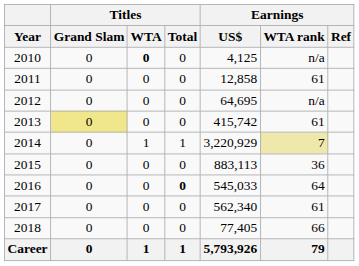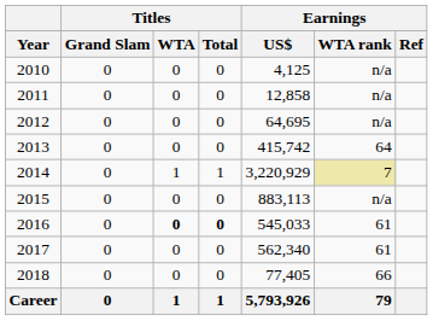 <table class="wikitable" style="text-align:center;">
 <tr>
 <th></th>
 <th colspan="3">Titles</th>
 <th colspan="3">Earnings</th>
 </tr>
 <tr>
 <th>Year</th>
 <th>Grand Slam</th>
 <th>WTA</th>
 <th>Total</th>
 <th>US$</th>
 <th>WTA rank</th>
 <th>Ref</th>
 </tr>
 <tr>
 <td>2010</td>
 <td>0</td>
-<td><strong>0</strong></td>
+<td>0</td>
 <td>0</td>
 <td style="text-align:right;">4,125</td>
 <td style="text-align:right;">n/a</td>
 <td></td>
 </tr>
 <tr>
 <td>2011</td>
 <td>0</td>
 <td>0</td>
 <td>0</td>
 <td style="text-align:right;">12,858</td>
-<td style="text-align:right;">61</td>
+<td style="text-align:right;">n/a</td>
 <td></td>
 </tr>
 <tr>
 <td>2012</td>
 <td>0</td>
 <td>0</td>
 <td>0</td>
 <td style="text-align:right;">64,695</td>
 <td style="text-align:right;">n/a</td>
 <td></td>
 </tr>
 <tr>
 <td>2013</td>
-<td style="background: khaki;">0</td>
+<td>0</td>
 <td>0</td>
 <td>0</td>
 <td style="text-align:right;">415,742</td>
-<td style="text-align:right;">61</td>
+<td style="text-align:right;">64</td>
 <td></td>
 </tr>
 <tr>
 <td>2014</td>
 <td>0</td>
 <td>1</td>
 <td>1</td>
 <td style="text-align:right;">3,220,929</td>
 <td style="background:#eee8aa; text-align:right;">7</td>
 <td></td>
 </tr>
 <tr>
 <td>2015</td>
 <td>0</td>
 <td>0</td>
 <td>0</td>
 <td style="text-align:right;">883,113</td>
-<td style="text-align:right;">36</td>
+<td style="text-align:right;">n/a</td>
 <td></td>
 </tr>
 <tr>
 <td>2016</td>
 <td>0</td>
-<td>0</td>
+<td><strong>0</strong></td>
 <td><strong>0</strong></td>
 <td style="text-align:right;">545,033</td>
-<td style="text-align:right;">64</td>
+<td style="text-align:right;">61</td>
 <td></td>
 </tr>
 <tr>
 <td>2017</td>
 <td>0</td>
 <td>0</td>
 <td>0</td>
 <td style="text-align:right;">562,340</td>
 <td style="text-align:right;">61</td>
 <td></td>
 </tr>
 <tr>
 <td>2018</td>
 <td>0</td>
 <td>0</td>
 <td>0</td>
 <td style="text-align:right;">77,405</td>
 <td style="text-align:right;">66</td>
 <td></td>
 </tr>
 <tr>
 <th>Career</th>
 <th>0</th>
 <th>1</th>
 <th>1</th>
 <th style="text-align:right;">5,793,926</th>
 <th style="text-align:right;">79</th>
 <th></th>
 </tr>
 </table>
